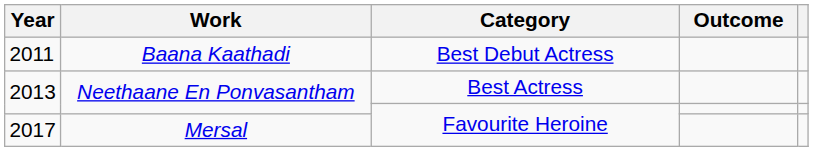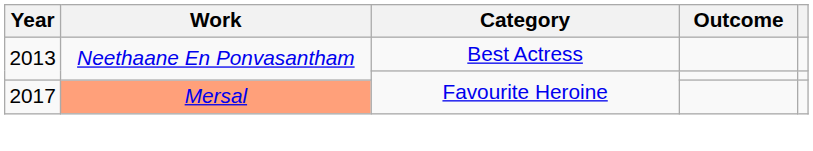 <table class="wikitable" style="width:70%;">
 <tr>
 <th width=5%>Year</th>
 <th style="width:40%;">Work</th>
 <th style="width:40%;">Category</th>
 <th style="width:15%;">Outcome</th>
 <th scope="col" style="width:5%;"></th>
-</tr>
-<tr>
-<td style="text-align:left;">2011</td>
-<td style="text-align:center;"><em> <a href='#'>Baana Kaathadi</a></em></td>
-<td style="text-align:center;"><a href='#'>Best Debut Actress</a></td>
-<td></td>
-<td></td>
 </tr>
 <tr>
 <td rowspan="2" style="text-align:left;">2013</td>
 <td rowspan="2" style="text-align:center;"><em><a href='#'>Neethaane En Ponvasantham</a></em></td>
 <td style="text-align:center;"><a href='#'>Best Actress</a></td>
 <td></td>
 <td></td>
 </tr>
 <tr>
 <td rowspan="2" style="text-align:center;"><a href='#'>Favourite Heroine</a></td>
 <td></td>
 <td></td>
 </tr>
 <tr>
 <td style="text-align:left;">2017</td>
-<td style="text-align:center;"><em><a href='#'>Mersal</a></em></td>
+<td style="background: lightsalmon; text-align:center;"><em><a href='#'>Mersal</a></em></td>
 <td></td>
 <td></td>
 </tr>
 </table>
